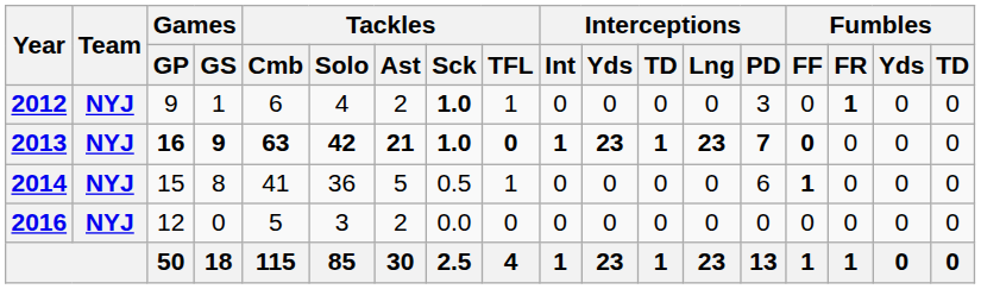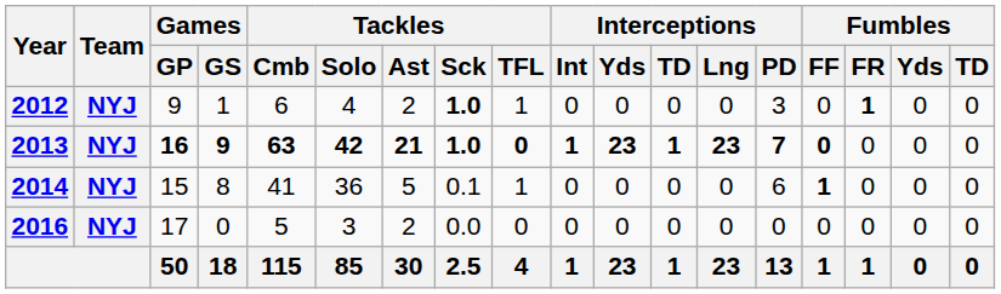 <table class="wikitable" style="text-align:center">
 <tr>
 <th rowspan="2">Year</th>
 <th rowspan="2">Team</th>
 <th colspan="2">Games</th>
 <th colspan="5">Tackles</th>
 <th colspan="5">Interceptions</th>
 <th colspan="4">Fumbles</th>
 </tr>
 <tr>
 <th>GP</th>
 <th>GS</th>
 <th>Cmb</th>
 <th>Solo</th>
 <th>Ast</th>
 <th>Sck</th>
 <th>TFL</th>
 <th>Int</th>
 <th>Yds</th>
 <th>TD</th>
 <th>Lng</th>
 <th>PD</th>
 <th>FF</th>
 <th>FR</th>
 <th>Yds</th>
 <th>TD</th>
 </tr>
 <tr>
 <th><a href='#'>2012</a></th>
 <th><a href='#'>NYJ</a></th>
 <td>9</td>
 <td>1</td>
 <td>6</td>
 <td>4</td>
 <td>2</td>
 <td><strong>1.0</strong></td>
 <td>1</td>
 <td>0</td>
 <td>0</td>
 <td>0</td>
 <td>0</td>
 <td>3</td>
 <td>0</td>
 <td><strong>1</strong></td>
 <td>0</td>
 <td>0</td>
 </tr>
 <tr>
 <th><a href='#'>2013</a></th>
 <th><a href='#'>NYJ</a></th>
 <td><strong>16</strong></td>
 <td><strong>9</strong></td>
 <td><strong>63</strong></td>
 <td><strong>42</strong></td>
 <td><strong>21</strong></td>
 <td><strong>1.0</strong></td>
 <td><strong>0</strong></td>
 <td><strong>1</strong></td>
 <td><strong>23</strong></td>
 <td><strong>1</strong></td>
 <td><strong>23</strong></td>
 <td><strong>7</strong></td>
 <td><strong>0</strong></td>
 <td>0</td>
 <td>0</td>
 <td>0</td>
 </tr>
 <tr>
 <th><a href='#'>2014</a></th>
 <th><a href='#'>NYJ</a></th>
 <td>15</td>
 <td>8</td>
 <td>41</td>
 <td>36</td>
 <td>5</td>
-<td>0.5</td>
+<td>0.1</td>
 <td>1</td>
 <td>0</td>
 <td>0</td>
 <td>0</td>
 <td>0</td>
 <td>6</td>
 <td><strong>1</strong></td>
 <td>0</td>
 <td>0</td>
 <td>0</td>
 </tr>
 <tr>
 <th><a href='#'>2016</a></th>
 <th><a href='#'>NYJ</a></th>
-<td>12</td>
+<td>17</td>
 <td>0</td>
 <td>5</td>
 <td>3</td>
 <td>2</td>
 <td>0.0</td>
 <td>0</td>
 <td>0</td>
 <td>0</td>
 <td>0</td>
 <td>0</td>
 <td>0</td>
 <td>0</td>
 <td>0</td>
 <td>0</td>
 <td>0</td>
 </tr>
 <tr>
 <th colspan="2"></th>
 <th>50</th>
 <th>18</th>
 <th>115</th>
 <th>85</th>
 <th>30</th>
 <th>2.5</th>
 <th>4</th>
 <th>1</th>
 <th>23</th>
 <th>1</th>
 <th>23</th>
 <th>13</th>
 <th>1</th>
 <th>1</th>
 <th>0</th>
 <th>0</th>
 </tr>
 </table>
